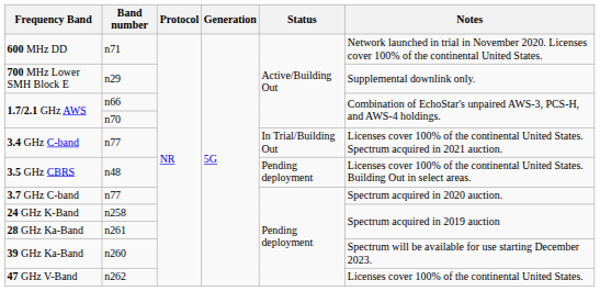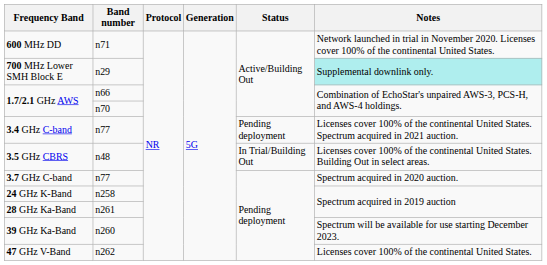 <table class="wikitable sortable">
 <tr>
 <th>Frequency Band</th>
 <th>Band number</th>
 <th>Protocol</th>
 <th>Generation</th>
 <th>Status</th>
 <th>Notes</th>
 </tr>
 <tr>
 <td><strong>600</strong> MHz DD</td>
 <td>n71</td>
 <td rowspan="13"><a href='#'>NR</a></td>
 <td rowspan="13"><a href='#'>5G</a></td>
 <td rowspan="4">Active/Building Out</td>
 <td>Network launched in trial in November 2020. Licenses cover 100% of the continental United States.</td>
 </tr>
 <tr>
 <td><strong>700</strong> MHz Lower SMH Block E</td>
 <td>n29</td>
-<td>Supplemental downlink only.</td>
+<td style="background: paleturquoise;">Supplemental downlink only.</td>
 </tr>
 <tr>
 <td rowspan="2"><strong>1.7/2.1</strong> GHz <a href='#'>AWS</a></td>
 <td>n66</td>
 <td rowspan="2">Combination of EchoStar's unpaired AWS-3, PCS-H, and AWS-4 holdings.</td>
 </tr>
 <tr>
 <td>n70</td>
 </tr>
 <tr>
 <td><strong>3.4</strong> GHz <a href='#'>C-band</a></td>
 <td>n77</td>
-<td>In Trial/Building Out</td>
+<td>Pending deployment</td>
 <td>Licenses cover 100% of the continental United States. Spectrum acquired in 2021 auction.</td>
 </tr>
 <tr>
 <td><strong>3.5</strong> GHz <a href='#'>CBRS</a></td>
 <td>n48</td>
-<td>Pending deployment</td>
+<td>In Trial/Building Out</td>
 <td>Licenses cover 100% of the continental United States. Building Out in select areas.</td>
 </tr>
 <tr>
 <td><strong>3.7</strong> GHz C-band</td>
 <td>n77</td>
 <td rowspan="5">Pending deployment</td>
 <td>Spectrum acquired in 2020 auction.</td>
 </tr>
 <tr>
 <td><strong>24</strong> GHz K-Band</td>
 <td>n258</td>
 <td rowspan="2">Spectrum acquired in 2019 auction</td>
 </tr>
 <tr>
 <td><strong>28</strong> GHz Ka-Band</td>
 <td>n261</td>
 </tr>
 <tr>
 <td><strong>39</strong> GHz Ka-Band</td>
 <td>n260</td>
 <td>Spectrum will be available for use starting December 2023.</td>
 </tr>
 <tr>
 <td><strong>47</strong> GHz V-Band</td>
 <td>n262</td>
 <td>Licenses cover 100% of the continental United States.</td>
 </tr>
 </table>
